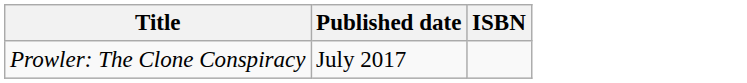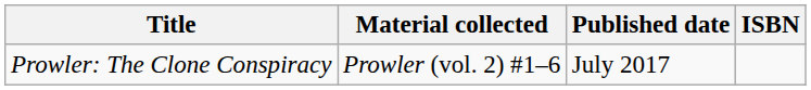 <table class="wikitable">
 <tr>
 <th>Title</th>
+<th>Material collected</th>
 <th>Published date</th>
 <th>ISBN</th>
 </tr>
 <tr>
 <td><em>Prowler: The Clone Conspiracy</em></td>
+<td><em>Prowler</em> (vol. 2) #1–6</td>
 <td>July 2017</td>
 <td></td>
 </tr>
 </table>
